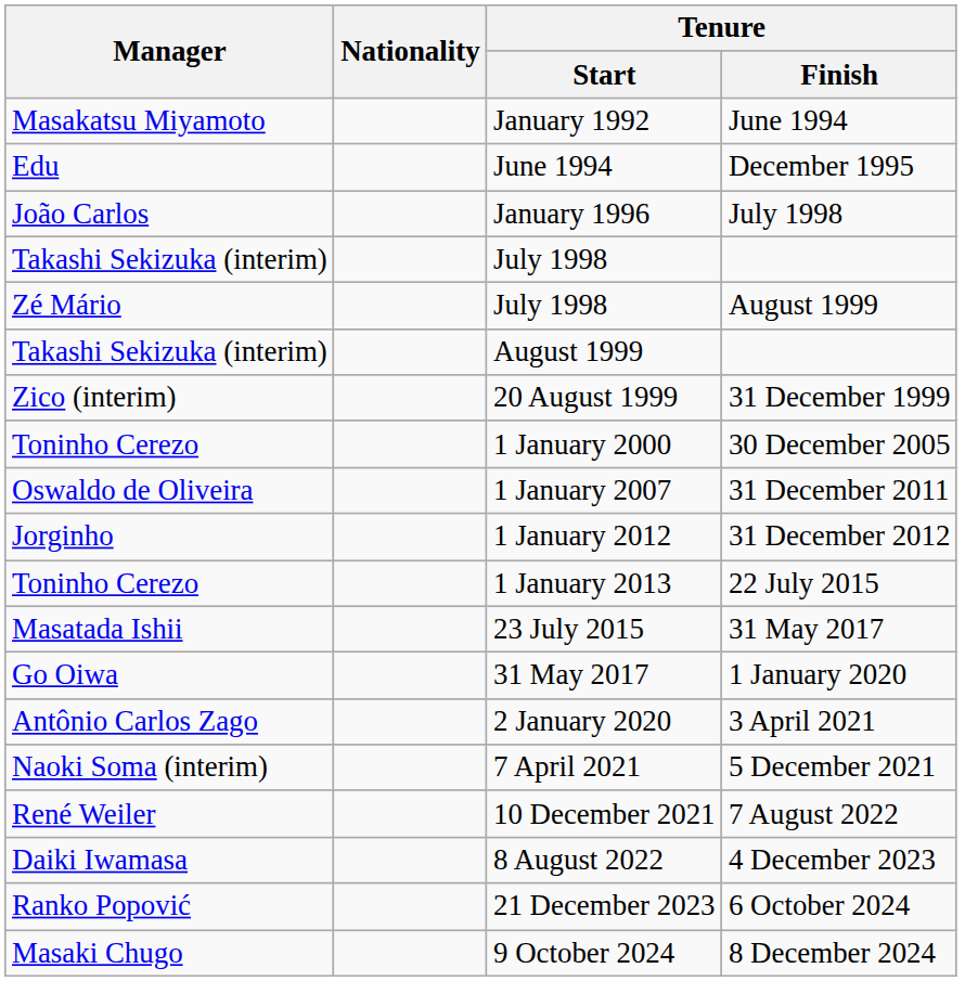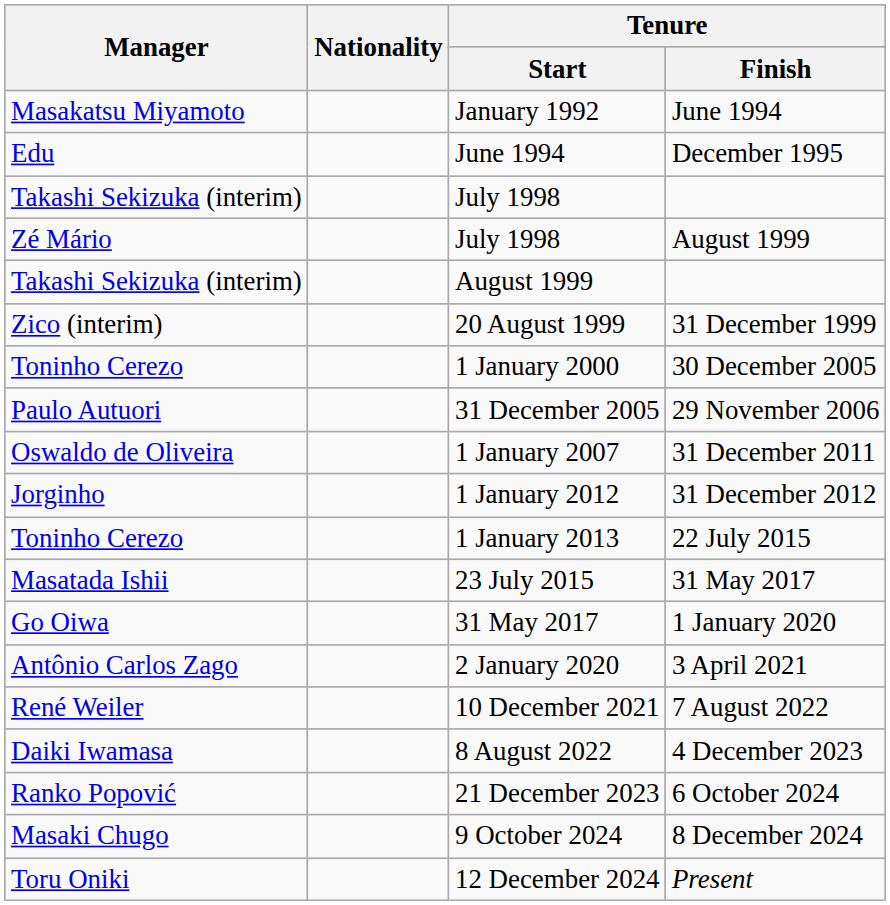 <table class="wikitable">
 <tr>
 <th rowspan="2">Manager</th>
 <th rowspan="2">Nationality</th>
 <th colspan="2">Tenure</th>
 </tr>
 <tr>
 <th>Start</th>
 <th>Finish</th>
 </tr>
 <tr>
 <td><a href='#'>Masakatsu Miyamoto</a></td>
 <td></td>
 <td>January 1992</td>
 <td>June 1994<br></td>
 </tr>
 <tr>
 <td><a href='#'>Edu</a></td>
 <td></td>
 <td>June 1994</td>
 <td>December 1995<br></td>
-</tr>
-<tr>
-<td><a href='#'>João Carlos</a></td>
-<td></td>
-<td>January 1996</td>
-<td>July 1998<br></td>
 </tr>
 <tr>
 <td><a href='#'>Takashi Sekizuka</a> (interim)</td>
 <td></td>
 <td>July 1998</td>
 <td><br></td>
 </tr>
 <tr>
 <td><a href='#'>Zé Mário</a></td>
 <td></td>
 <td>July 1998</td>
 <td>August 1999<br></td>
 </tr>
 <tr>
 <td><a href='#'>Takashi Sekizuka</a> (interim)</td>
 <td></td>
 <td>August 1999</td>
 <td><br></td>
 </tr>
 <tr>
 <td><a href='#'>Zico</a> (interim)</td>
 <td></td>
 <td>20 August 1999</td>
 <td>31 December 1999<br></td>
 </tr>
 <tr>
 <td><a href='#'>Toninho Cerezo</a></td>
 <td></td>
 <td>1 January 2000</td>
 <td>30 December 2005<br></td>
+</tr>
+<tr>
+<td><a href='#'>Paulo Autuori</a></td>
+<td></td>
+<td>31 December 2005</td>
+<td>29 November 2006<br></td>
 </tr>
 <tr>
 <td><a href='#'>Oswaldo de Oliveira</a></td>
 <td></td>
 <td>1 January 2007</td>
 <td>31 December 2011<br></td>
 </tr>
 <tr>
 <td><a href='#'>Jorginho</a></td>
 <td></td>
 <td>1 January 2012</td>
 <td>31 December 2012<br></td>
 </tr>
 <tr>
 <td><a href='#'>Toninho Cerezo</a></td>
 <td></td>
 <td>1 January 2013</td>
 <td>22 July 2015<br></td>
 </tr>
 <tr>
 <td><a href='#'>Masatada Ishii</a></td>
 <td></td>
 <td>23 July 2015</td>
 <td>31 May 2017<br></td>
 </tr>
 <tr>
 <td><a href='#'>Go Oiwa</a></td>
 <td></td>
 <td>31 May 2017</td>
 <td>1 January 2020<br></td>
 </tr>
 <tr>
 <td><a href='#'>Antônio Carlos Zago</a></td>
 <td></td>
 <td>2 January 2020</td>
 <td>3 April 2021<br></td>
 </tr>
 <tr>
-<td><a href='#'>Naoki Soma</a> (interim)</td>
-<td></td>
-<td>7 April 2021</td>
-<td>5 December 2021<br></td>
-</tr>
-<tr>
 <td><a href='#'>René Weiler</a></td>
 <td></td>
 <td>10 December 2021</td>
 <td>7 August 2022<br></td>
 </tr>
 <tr>
 <td><a href='#'>Daiki Iwamasa</a></td>
 <td></td>
 <td>8 August 2022</td>
 <td>4 December 2023<br></td>
 </tr>
 <tr>
 <td><a href='#'>Ranko Popović</a></td>
 <td></td>
 <td>21 December 2023</td>
 <td>6 October 2024<br></td>
 </tr>
 <tr>
 <td><a href='#'>Masaki Chugo</a></td>
 <td></td>
 <td>9 October 2024</td>
 <td>8 December 2024<br></td>
 </tr>
+<tr>
+<td><a href='#'>Toru Oniki</a></td>
+<td></td>
+<td>12 December 2024</td>
+<td><em>Present</em><br></td>
+</tr>
 </table>
